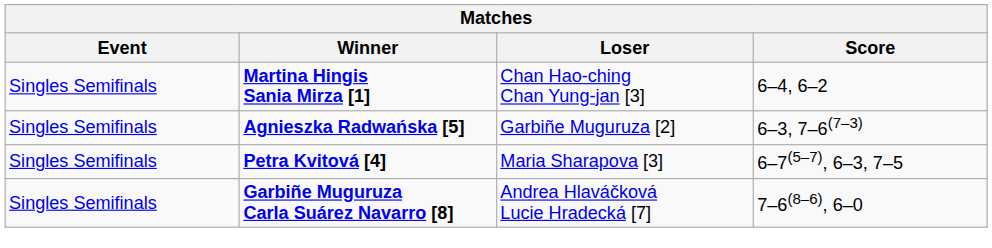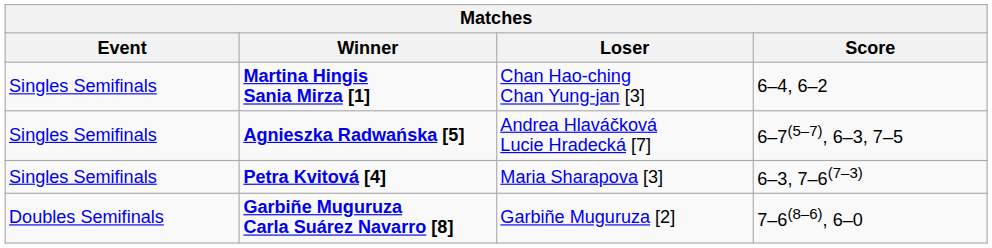 <table class="wikitable collapsible uncollapsed" style="margin:1em auto;">
 <tr>
 <th colspan=6>Matches</th>
 </tr>
 <tr>
 <th width=200>Event</th>
 <th width=220>Winner</th>
 <th width=220>Loser</th>
 <th width=200>Score</th>
 </tr>
 <tr align=left>
 <td><a href='#'>Singles Semifinals</a></td>
 <td><strong> <a href='#'>Martina Hingis</a> <br>  <a href='#'>Sania Mirza</a> [1]</strong></td>
 <td> <a href='#'>Chan Hao-ching</a> <br>  <a href='#'>Chan Yung-jan</a> [3]</td>
 <td>6–4, 6–2</td>
 </tr>
 <tr align=left>
 <td><a href='#'>Singles Semifinals</a></td>
 <td><strong> <a href='#'>Agnieszka Radwańska</a> [5]</strong></td>
-<td> <a href='#'>Garbiñe Muguruza</a> [2]</td>
-<td>6–3, 7–6<sup>(7–3)</sup></td>
+<td> <a href='#'>Andrea Hlaváčková</a> <br>  <a href='#'>Lucie Hradecká</a> [7]</td>
+<td>6–7<sup>(5–7)</sup>, 6–3, 7–5</td>
 </tr>
 <tr align=left>
 <td><a href='#'>Singles Semifinals</a></td>
 <td><strong> <a href='#'>Petra Kvitová</a> [4]</strong></td>
 <td> <a href='#'>Maria Sharapova</a> [3]</td>
-<td>6–7<sup>(5–7)</sup>, 6–3, 7–5</td>
+<td>6–3, 7–6<sup>(7–3)</sup></td>
 </tr>
 <tr align=left>
-<td><a href='#'>Singles Semifinals</a></td>
+<td><a href='#'>Doubles Semifinals</a></td>
 <td><strong> <a href='#'>Garbiñe Muguruza</a> <br>  <a href='#'>Carla Suárez Navarro</a> [8]</strong></td>
-<td> <a href='#'>Andrea Hlaváčková</a> <br>  <a href='#'>Lucie Hradecká</a> [7]</td>
+<td> <a href='#'>Garbiñe Muguruza</a> [2]</td>
 <td>7–6<sup>(8–6)</sup>, 6–0</td>
 </tr>
 </table>
